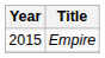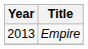 <table class="wikitable">
 <tr>
 <th align="left">Year</th>
 <th align="left">Title</th>
 </tr>
 <tr>
-<td>2015</td>
+<td>2013</td>
 <td><em>Empire</em></td>
 </tr>
 <tr>
 </tr>
 </table>
